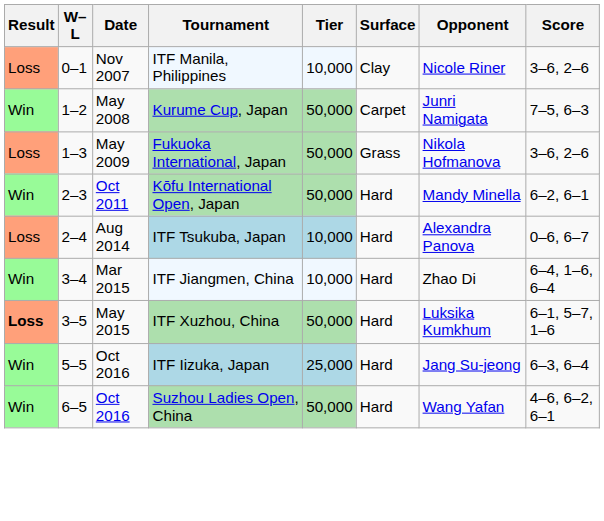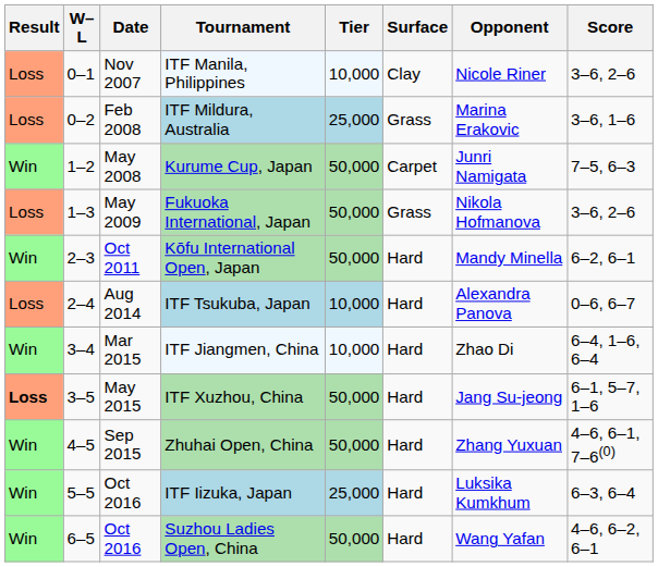 <table class="sortable wikitable" style=font-size:97%>
 <tr>
 <th>Result</th>
 <th class="unsortable">W–L</th>
 <th>Date</th>
 <th>Tournament</th>
 <th>Tier</th>
 <th>Surface</th>
 <th>Opponent</th>
 <th class="unsortable">Score</th>
 </tr>
 <tr>
 <td style="background:#ffa07a;">Loss</td>
 <td>0–1</td>
 <td>Nov 2007</td>
 <td style="background:#f0f8ff;">ITF Manila, Philippines</td>
 <td style="background:#f0f8ff;">10,000</td>
 <td>Clay</td>
 <td> <a href='#'>Nicole Riner</a></td>
 <td>3–6, 2–6</td>
+</tr>
+<tr>
+<td style="background:#ffa07a;">Loss</td>
+<td>0–2</td>
+<td>Feb 2008</td>
+<td style="background:lightblue;">ITF Mildura, Australia</td>
+<td style="background:lightblue;">25,000</td>
+<td>Grass</td>
+<td> <a href='#'>Marina Erakovic</a></td>
+<td>3–6, 1–6</td>
 </tr>
 <tr>
 <td style="background:#98fb98;">Win</td>
 <td>1–2</td>
 <td>May 2008</td>
 <td style="background:#addfad;"><a href='#'>Kurume Cup</a>, Japan</td>
 <td style="background:#addfad;">50,000</td>
 <td>Carpet</td>
 <td> <a href='#'>Junri Namigata</a></td>
 <td>7–5, 6–3</td>
 </tr>
 <tr>
 <td style="background:#ffa07a;">Loss</td>
 <td>1–3</td>
 <td>May 2009</td>
 <td style="background:#addfad;"><a href='#'>Fukuoka International</a>, Japan</td>
 <td style="background:#addfad;">50,000</td>
 <td>Grass</td>
 <td> <a href='#'>Nikola Hofmanova</a></td>
 <td>3–6, 2–6</td>
 </tr>
 <tr>
 <td style="background:#98fb98;">Win</td>
 <td>2–3</td>
 <td><a href='#'>Oct 2011</a></td>
 <td style="background:#addfad;"><a href='#'>Kōfu International Open</a>, Japan</td>
 <td style="background:#addfad;">50,000</td>
 <td>Hard</td>
 <td> <a href='#'>Mandy Minella</a></td>
 <td>6–2, 6–1</td>
 </tr>
 <tr>
 <td style="background:#ffa07a;">Loss</td>
 <td>2–4</td>
 <td>Aug 2014</td>
 <td style="background:lightblue;">ITF Tsukuba, Japan</td>
 <td style="background:lightblue;">10,000</td>
 <td>Hard</td>
 <td> <a href='#'>Alexandra Panova</a></td>
 <td>0–6, 6–7</td>
 </tr>
 <tr>
 <td style="background:#98fb98;">Win</td>
 <td>3–4</td>
 <td>Mar 2015</td>
 <td style="background:#f0f8ff;">ITF Jiangmen, China</td>
 <td style="background:#f0f8ff;">10,000</td>
 <td>Hard</td>
 <td> Zhao Di</td>
 <td>6–4, 1–6, 6–4</td>
 </tr>
 <tr>
 <td style="background:#ffa07a;"><strong>Loss</strong></td>
 <td>3–5</td>
 <td>May 2015</td>
 <td style="background:#addfad;">ITF Xuzhou, China</td>
 <td style="background:#addfad;">50,000</td>
 <td>Hard</td>
-<td> <a href='#'>Luksika Kumkhum</a></td>
+<td> <a href='#'>Jang Su-jeong</a></td>
 <td>6–1, 5–7, 1–6</td>
+</tr>
+<tr>
+<td style="background:#98fb98;">Win</td>
+<td>4–5</td>
+<td>Sep 2015</td>
+<td style="background:#addfad;">Zhuhai Open, China</td>
+<td style="background:#addfad;">50,000</td>
+<td>Hard</td>
+<td> <a href='#'>Zhang Yuxuan</a></td>
+<td>4–6, 6–1, 7–6<sup>(0)</sup></td>
 </tr>
 <tr>
 <td style="background:#98fb98;">Win</td>
 <td>5–5</td>
 <td>Oct 2016</td>
 <td style="background:lightblue;">ITF Iizuka, Japan</td>
 <td style="background:lightblue;">25,000</td>
 <td>Hard</td>
-<td> <a href='#'>Jang Su-jeong</a></td>
+<td> <a href='#'>Luksika Kumkhum</a></td>
 <td>6–3, 6–4</td>
 </tr>
 <tr>
 <td style="background:#98fb98;">Win</td>
 <td>6–5</td>
 <td><a href='#'>Oct 2016</a></td>
 <td style="background:#addfad;"><a href='#'>Suzhou Ladies Open</a>, China</td>
 <td style="background:#addfad;">50,000</td>
 <td>Hard</td>
 <td> <a href='#'>Wang Yafan</a></td>
 <td>4–6, 6–2, 6–1</td>
 </tr>
 </table>
